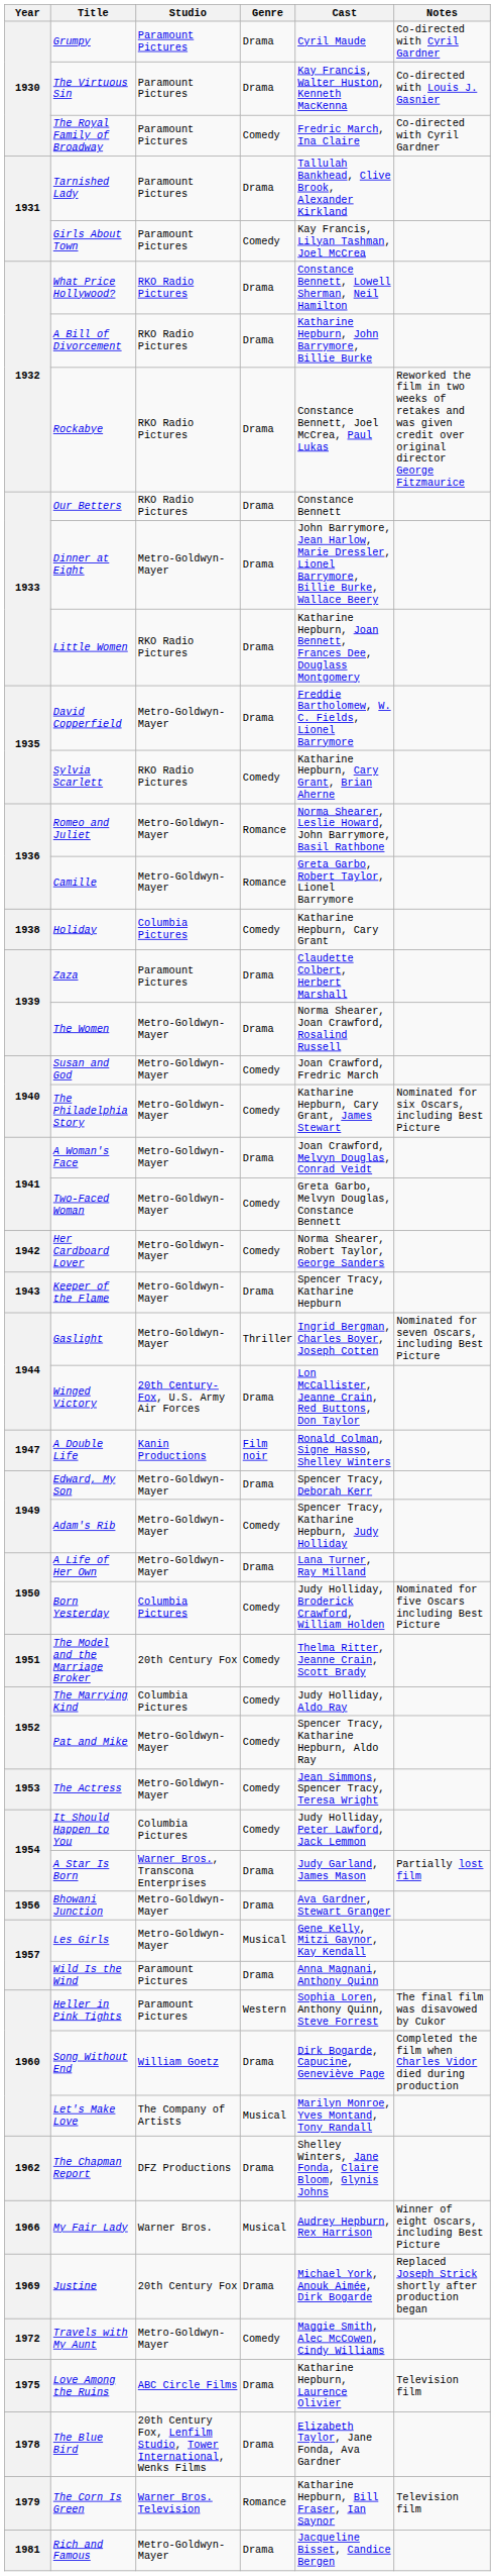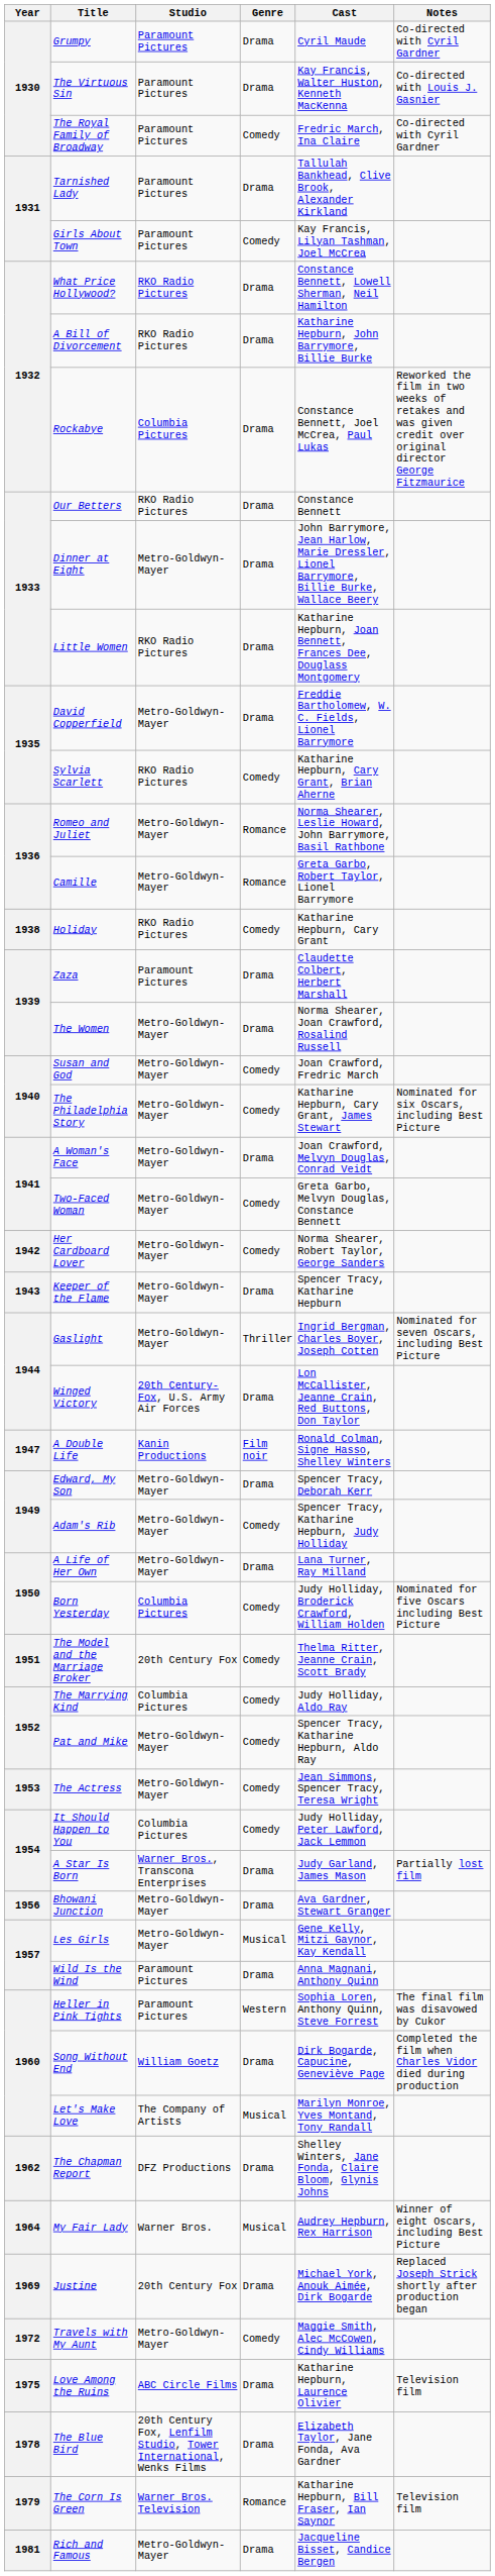 <table class="wikitable sortable">
 <tr>
 <th style="width: 4em;">Year</th>
 <th>Title</th>
 <th>Studio</th>
 <th>Genre</th>
 <th class="unsortable">Cast</th>
 <th class="unsortable">Notes</th>
 </tr>
 <tr>
 <th rowspan="3">1930</th>
 <td><em><a href='#'>Grumpy</a></em></td>
 <td><a href='#'>Paramount Pictures</a></td>
 <td>Drama</td>
 <td><a href='#'>Cyril Maude</a></td>
 <td>Co-directed with <a href='#'>Cyril Gardner</a></td>
 </tr>
 <tr>
 <td><em><a href='#'>The Virtuous Sin</a></em></td>
 <td>Paramount Pictures</td>
 <td>Drama</td>
 <td><a href='#'>Kay Francis</a>, <a href='#'>Walter Huston</a>, <a href='#'>Kenneth MacKenna</a></td>
 <td>Co-directed with <a href='#'>Louis J. Gasnier</a></td>
 </tr>
 <tr>
 <td><em><a href='#'>The Royal Family of Broadway</a></em></td>
 <td>Paramount Pictures</td>
 <td>Comedy</td>
 <td><a href='#'>Fredric March</a>, <a href='#'>Ina Claire</a></td>
 <td>Co-directed with Cyril Gardner</td>
 </tr>
 <tr>
 <th rowspan="2">1931</th>
 <td><em><a href='#'>Tarnished Lady</a></em></td>
 <td>Paramount Pictures</td>
 <td>Drama</td>
 <td><a href='#'>Tallulah Bankhead</a>, <a href='#'>Clive Brook</a>, <a href='#'>Alexander Kirkland</a></td>
 <td></td>
 </tr>
 <tr>
 <td><em><a href='#'>Girls About Town</a></em></td>
 <td>Paramount Pictures</td>
 <td>Comedy</td>
 <td>Kay Francis, <a href='#'>Lilyan Tashman</a>, <a href='#'>Joel McCrea</a></td>
 <td></td>
 </tr>
 <tr>
 <th rowspan="3">1932</th>
 <td><em><a href='#'>What Price Hollywood?</a></em></td>
 <td><a href='#'>RKO Radio Pictures</a></td>
 <td>Drama</td>
 <td><a href='#'>Constance Bennett</a>, <a href='#'>Lowell Sherman</a>, <a href='#'>Neil Hamilton</a></td>
 <td></td>
 </tr>
 <tr>
 <td><em><a href='#'>A Bill of Divorcement</a></em></td>
 <td>RKO Radio Pictures</td>
 <td>Drama</td>
 <td><a href='#'>Katharine Hepburn</a>, <a href='#'>John Barrymore</a>, <a href='#'>Billie Burke</a></td>
 <td></td>
 </tr>
 <tr>
 <td><em><a href='#'>Rockabye</a></em></td>
-<td>RKO Radio Pictures</td>
+<td><a href='#'>Columbia Pictures</a></td>
 <td>Drama</td>
 <td>Constance Bennett, Joel McCrea, <a href='#'>Paul Lukas</a></td>
 <td>Reworked the film in two weeks of retakes and was given credit over original director <a href='#'>George Fitzmaurice</a></td>
 </tr>
 <tr>
 <th rowspan="3">1933</th>
 <td><em><a href='#'>Our Betters</a></em></td>
 <td>RKO Radio Pictures</td>
 <td>Drama</td>
 <td>Constance Bennett</td>
 <td></td>
 </tr>
 <tr>
 <td><em><a href='#'>Dinner at Eight</a></em></td>
 <td>Metro-Goldwyn-Mayer</td>
 <td>Drama</td>
 <td>John Barrymore, <a href='#'>Jean Harlow</a>, <a href='#'>Marie Dressler</a>, <a href='#'>Lionel Barrymore</a>, <a href='#'>Billie Burke</a>, <a href='#'>Wallace Beery</a></td>
 <td></td>
 </tr>
 <tr>
 <td><em><a href='#'>Little Women</a></em></td>
 <td>RKO Radio Pictures</td>
 <td>Drama</td>
 <td>Katharine Hepburn, <a href='#'>Joan Bennett</a>, <a href='#'>Frances Dee</a>, <a href='#'>Douglass Montgomery</a></td>
 <td></td>
 </tr>
 <tr>
 <th rowspan="2">1935</th>
 <td><em><a href='#'>David Copperfield</a></em></td>
 <td>Metro-Goldwyn-Mayer</td>
 <td>Drama</td>
 <td><a href='#'>Freddie Bartholomew</a>, <a href='#'>W. C. Fields</a>, <a href='#'>Lionel Barrymore</a></td>
 <td></td>
 </tr>
 <tr>
 <td><em><a href='#'>Sylvia Scarlett</a></em></td>
 <td>RKO Radio Pictures</td>
 <td>Comedy</td>
 <td>Katharine Hepburn, <a href='#'>Cary Grant</a>, <a href='#'>Brian Aherne</a></td>
 <td></td>
 </tr>
 <tr>
 <th rowspan="2">1936</th>
 <td><em><a href='#'>Romeo and Juliet</a></em></td>
 <td>Metro-Goldwyn-Mayer</td>
 <td>Romance</td>
 <td><a href='#'>Norma Shearer</a>, <a href='#'>Leslie Howard</a>, John Barrymore, <a href='#'>Basil Rathbone</a></td>
 <td></td>
 </tr>
 <tr>
 <td><em><a href='#'>Camille</a></em></td>
 <td>Metro-Goldwyn-Mayer</td>
 <td>Romance</td>
 <td><a href='#'>Greta Garbo</a>, <a href='#'>Robert Taylor</a>, Lionel Barrymore</td>
 <td></td>
 </tr>
 <tr>
 <th>1938</th>
 <td><em><a href='#'>Holiday</a></em></td>
-<td><a href='#'>Columbia Pictures</a></td>
+<td>RKO Radio Pictures</td>
 <td>Comedy</td>
 <td>Katharine Hepburn, Cary Grant</td>
 <td></td>
 </tr>
 <tr>
 <th rowspan="2">1939</th>
 <td><em><a href='#'>Zaza</a></em></td>
 <td>Paramount Pictures</td>
 <td>Drama</td>
 <td><a href='#'>Claudette Colbert</a>, <a href='#'>Herbert Marshall</a></td>
 <td></td>
 </tr>
 <tr>
 <td><em><a href='#'>The Women</a></em></td>
 <td>Metro-Goldwyn-Mayer</td>
 <td>Drama</td>
 <td>Norma Shearer, Joan Crawford, <a href='#'>Rosalind Russell</a></td>
 <td></td>
 </tr>
 <tr>
 <th rowspan="2">1940</th>
 <td><em><a href='#'>Susan and God</a></em></td>
 <td>Metro-Goldwyn-Mayer</td>
 <td>Comedy</td>
 <td>Joan Crawford, Fredric March</td>
 <td></td>
 </tr>
 <tr>
 <td><em><a href='#'>The Philadelphia Story</a></em></td>
 <td>Metro-Goldwyn-Mayer</td>
 <td>Comedy</td>
 <td>Katharine Hepburn, Cary Grant, <a href='#'>James Stewart</a></td>
 <td>Nominated for six Oscars, including Best Picture</td>
 </tr>
 <tr>
 <th rowspan="2">1941</th>
 <td><em><a href='#'>A Woman's Face</a></em></td>
 <td>Metro-Goldwyn-Mayer</td>
 <td>Drama</td>
 <td>Joan Crawford, <a href='#'>Melvyn Douglas</a>, <a href='#'>Conrad Veidt</a></td>
 <td></td>
 </tr>
 <tr>
 <td><em><a href='#'>Two-Faced Woman</a></em></td>
 <td>Metro-Goldwyn-Mayer</td>
 <td>Comedy</td>
 <td>Greta Garbo, Melvyn Douglas, Constance Bennett</td>
 <td></td>
 </tr>
 <tr>
 <th>1942</th>
 <td><em><a href='#'>Her Cardboard Lover</a></em></td>
 <td>Metro-Goldwyn-Mayer</td>
 <td>Comedy</td>
 <td>Norma Shearer, Robert Taylor, <a href='#'>George Sanders</a></td>
 <td></td>
 </tr>
 <tr>
 <th>1943</th>
 <td><em><a href='#'>Keeper of the Flame</a></em></td>
 <td>Metro-Goldwyn-Mayer</td>
 <td>Drama</td>
 <td>Spencer Tracy, Katharine Hepburn</td>
 <td></td>
 </tr>
 <tr>
 <th rowspan="2">1944</th>
 <td><em><a href='#'>Gaslight</a></em></td>
 <td>Metro-Goldwyn-Mayer</td>
 <td>Thriller</td>
 <td><a href='#'>Ingrid Bergman</a>, <a href='#'>Charles Boyer</a>, <a href='#'>Joseph Cotten</a></td>
 <td>Nominated for seven Oscars, including Best Picture</td>
 </tr>
 <tr>
 <td><em><a href='#'>Winged Victory</a></em></td>
 <td><a href='#'>20th Century-Fox</a>, U.S. Army Air Forces</td>
 <td>Drama</td>
 <td><a href='#'>Lon McCallister</a>, <a href='#'>Jeanne Crain</a>, <a href='#'>Red Buttons</a>, <a href='#'>Don Taylor</a></td>
 <td></td>
 </tr>
 <tr>
 <th>1947</th>
 <td><em><a href='#'>A Double Life</a></em></td>
 <td><a href='#'>Kanin Productions</a></td>
 <td><a href='#'>Film noir</a></td>
 <td><a href='#'>Ronald Colman</a>, <a href='#'>Signe Hasso</a>, <a href='#'>Shelley Winters</a></td>
 <td></td>
 </tr>
 <tr>
 <th rowspan="2">1949</th>
 <td><em><a href='#'>Edward, My Son</a></em></td>
 <td>Metro-Goldwyn-Mayer</td>
 <td>Drama</td>
 <td>Spencer Tracy, <a href='#'>Deborah Kerr</a></td>
 <td></td>
 </tr>
 <tr>
 <td><em><a href='#'>Adam's Rib</a></em></td>
 <td>Metro-Goldwyn-Mayer</td>
 <td>Comedy</td>
 <td>Spencer Tracy, Katharine Hepburn, <a href='#'>Judy Holliday</a></td>
 <td></td>
 </tr>
 <tr>
 <th rowspan="2">1950</th>
 <td><em><a href='#'>A Life of Her Own</a></em></td>
 <td>Metro-Goldwyn-Mayer</td>
 <td>Drama</td>
 <td><a href='#'>Lana Turner</a>, <a href='#'>Ray Milland</a></td>
 <td></td>
 </tr>
 <tr>
 <td><em><a href='#'>Born Yesterday</a></em></td>
 <td><a href='#'>Columbia Pictures</a></td>
 <td>Comedy</td>
 <td>Judy Holliday, <a href='#'>Broderick Crawford</a>, <a href='#'>William Holden</a></td>
 <td>Nominated for five Oscars including Best Picture</td>
 </tr>
 <tr>
 <th>1951</th>
 <td><em><a href='#'>The Model and the Marriage Broker</a></em></td>
 <td>20th Century Fox</td>
 <td>Comedy</td>
 <td><a href='#'>Thelma Ritter</a>, <a href='#'>Jeanne Crain</a>, <a href='#'>Scott Brady</a></td>
 <td></td>
 </tr>
 <tr>
 <th rowspan="2">1952</th>
 <td><em><a href='#'>The Marrying Kind</a></em></td>
 <td>Columbia Pictures</td>
 <td>Comedy</td>
 <td>Judy Holliday, <a href='#'>Aldo Ray</a></td>
 <td></td>
 </tr>
 <tr>
 <td><em><a href='#'>Pat and Mike</a></em></td>
 <td>Metro-Goldwyn-Mayer</td>
 <td>Comedy</td>
 <td>Spencer Tracy, Katharine Hepburn, Aldo Ray</td>
 <td></td>
 </tr>
 <tr>
 <th>1953</th>
 <td><em><a href='#'>The Actress</a></em></td>
 <td>Metro-Goldwyn-Mayer</td>
 <td>Comedy</td>
 <td><a href='#'>Jean Simmons</a>, Spencer Tracy, <a href='#'>Teresa Wright</a></td>
 <td></td>
 </tr>
 <tr>
 <th rowspan="2">1954</th>
 <td><em><a href='#'>It Should Happen to You</a></em></td>
 <td>Columbia Pictures</td>
 <td>Comedy</td>
 <td>Judy Holliday, <a href='#'>Peter Lawford</a>, <a href='#'>Jack Lemmon</a></td>
 <td></td>
 </tr>
 <tr>
 <td><em><a href='#'>A Star Is Born</a></em></td>
 <td><a href='#'>Warner Bros.</a>, Transcona Enterprises</td>
 <td>Drama</td>
 <td><a href='#'>Judy Garland</a>, <a href='#'>James Mason</a></td>
 <td>Partially <a href='#'>lost film</a></td>
 </tr>
 <tr>
 <th>1956</th>
 <td><em><a href='#'>Bhowani Junction</a></em></td>
 <td>Metro-Goldwyn-Mayer</td>
 <td>Drama</td>
 <td><a href='#'>Ava Gardner</a>, <a href='#'>Stewart Granger</a></td>
 <td></td>
 </tr>
 <tr>
 <th rowspan="2">1957</th>
 <td><em><a href='#'>Les Girls</a></em></td>
 <td>Metro-Goldwyn-Mayer</td>
 <td>Musical</td>
 <td><a href='#'>Gene Kelly</a>, <a href='#'>Mitzi Gaynor</a>, <a href='#'>Kay Kendall</a></td>
 <td></td>
 </tr>
 <tr>
 <td><em><a href='#'>Wild Is the Wind</a></em></td>
 <td>Paramount Pictures</td>
 <td>Drama</td>
 <td><a href='#'>Anna Magnani</a>, <a href='#'>Anthony Quinn</a></td>
 <td></td>
 </tr>
 <tr>
 <th rowspan="3">1960</th>
 <td><em><a href='#'>Heller in Pink Tights</a></em></td>
 <td>Paramount Pictures</td>
 <td>Western</td>
 <td><a href='#'>Sophia Loren</a>, Anthony Quinn, <a href='#'>Steve Forrest</a></td>
 <td>The final film was disavowed by Cukor</td>
 </tr>
 <tr>
 <td><em><a href='#'>Song Without End</a></em></td>
 <td><a href='#'>William Goetz</a></td>
 <td>Drama</td>
 <td><a href='#'>Dirk Bogarde</a>, <a href='#'>Capucine</a>, <a href='#'>Geneviève Page</a></td>
 <td>Completed the film when <a href='#'>Charles Vidor</a> died during production</td>
 </tr>
 <tr>
 <td><em><a href='#'>Let's Make Love</a></em></td>
 <td>The Company of Artists</td>
 <td>Musical</td>
 <td><a href='#'>Marilyn Monroe</a>, <a href='#'>Yves Montand</a>, <a href='#'>Tony Randall</a></td>
 <td></td>
 </tr>
 <tr>
 <th>1962</th>
 <td><em><a href='#'>The Chapman Report</a></em></td>
 <td>DFZ Productions</td>
 <td>Drama</td>
 <td>Shelley Winters, <a href='#'>Jane Fonda</a>, <a href='#'>Claire Bloom</a>, <a href='#'>Glynis Johns</a></td>
 <td></td>
 </tr>
 <tr>
-<th>1966</th>
+<th>1964</th>
 <td><em><a href='#'>My Fair Lady</a></em></td>
 <td>Warner Bros.</td>
 <td>Musical</td>
 <td><a href='#'>Audrey Hepburn</a>, <a href='#'>Rex Harrison</a></td>
 <td>Winner of eight Oscars, including Best Picture</td>
 </tr>
 <tr>
 <th>1969</th>
 <td><em><a href='#'>Justine</a></em></td>
 <td>20th Century Fox</td>
 <td>Drama</td>
 <td><a href='#'>Michael York</a>, <a href='#'>Anouk Aimée</a>, <a href='#'>Dirk Bogarde</a></td>
 <td>Replaced <a href='#'>Joseph Strick</a> shortly after production began</td>
 </tr>
 <tr>
 <th>1972</th>
 <td><em><a href='#'>Travels with My Aunt</a></em></td>
 <td>Metro-Goldwyn-Mayer</td>
 <td>Comedy</td>
 <td><a href='#'>Maggie Smith</a>, <a href='#'>Alec McCowen</a>, <a href='#'>Cindy Williams</a></td>
 <td></td>
 </tr>
 <tr>
 <th>1975</th>
 <td><em><a href='#'>Love Among the Ruins</a></em></td>
 <td><a href='#'>ABC Circle Films</a></td>
 <td>Drama</td>
 <td>Katharine Hepburn, <a href='#'>Laurence Olivier</a></td>
 <td>Television film</td>
 </tr>
 <tr>
 <th>1978</th>
 <td><em><a href='#'>The Blue Bird</a></em></td>
 <td>20th Century Fox, <a href='#'>Lenfilm Studio</a>, <a href='#'>Tower International</a>, Wenks Films</td>
 <td>Drama</td>
 <td><a href='#'>Elizabeth Taylor</a>, Jane Fonda, Ava Gardner</td>
 <td></td>
 </tr>
 <tr>
 <th>1979</th>
 <td><em><a href='#'>The Corn Is Green</a></em></td>
 <td><a href='#'>Warner Bros. Television</a></td>
 <td>Romance</td>
 <td>Katharine Hepburn, <a href='#'>Bill Fraser</a>, <a href='#'>Ian Saynor</a></td>
 <td>Television film</td>
 </tr>
 <tr>
 <th>1981</th>
 <td><em><a href='#'>Rich and Famous</a></em></td>
 <td>Metro-Goldwyn-Mayer</td>
 <td>Drama</td>
 <td><a href='#'>Jacqueline Bisset</a>, <a href='#'>Candice Bergen</a></td>
 <td></td>
 </tr>
 </table>
